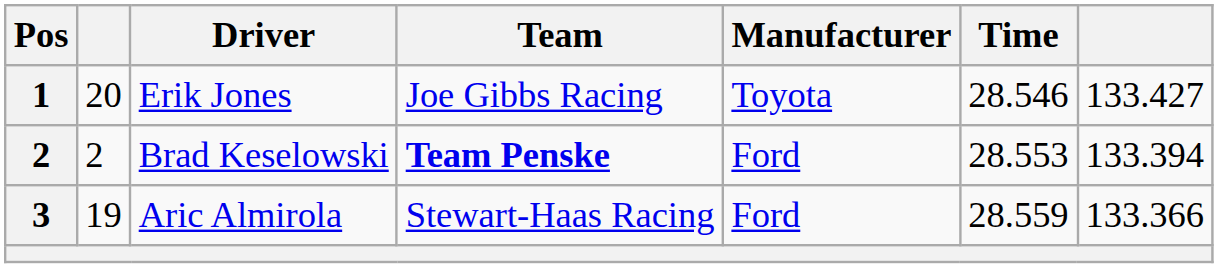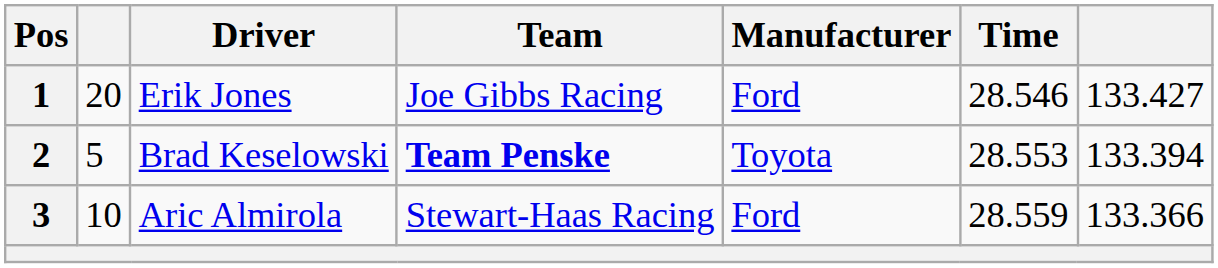 <table class="wikitable" style="font-size:95%">
 <tr>
 <th>Pos</th>
 <th></th>
 <th>Driver</th>
 <th>Team</th>
 <th>Manufacturer</th>
 <th>Time</th>
 <th></th>
 </tr>
 <tr>
 <th>1</th>
 <td>20</td>
 <td><a href='#'>Erik Jones</a></td>
 <td><a href='#'>Joe Gibbs Racing</a></td>
-<td><a href='#'>Toyota</a></td>
+<td><a href='#'>Ford</a></td>
 <td>28.546</td>
 <td>133.427</td>
 </tr>
 <tr>
 <th>2</th>
-<td>2</td>
+<td>5</td>
 <td><a href='#'>Brad Keselowski</a></td>
 <td><strong><a href='#'>Team Penske</a></strong></td>
-<td><a href='#'>Ford</a></td>
+<td><a href='#'>Toyota</a></td>
 <td>28.553</td>
 <td>133.394</td>
 </tr>
 <tr>
 <th>3</th>
-<td>19</td>
+<td>10</td>
 <td><a href='#'>Aric Almirola</a></td>
 <td><a href='#'>Stewart-Haas Racing</a></td>
 <td><a href='#'>Ford</a></td>
 <td>28.559</td>
 <td>133.366</td>
 </tr>
 <tr>
 <th colspan="7"></th>
 </tr>
 </table>
